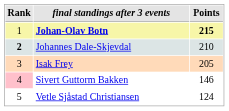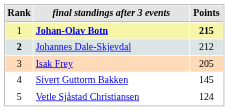 <table cellspacing="1" cellpadding="3" style="border:1px solid #AAAAAA;font-size:86%">
 <tr style="background-color: #E4E4E4;">
 <th style="border-bottom:1px solid #AAAAAA; width: 10px;">Rank</th>
 <th style="border-bottom:1px solid #AAAAAA; width: 210px;"><em>final standings after 3 events</em></th>
 <th style="border-bottom:1px solid #AAAAAA; width: 40px;">Points</th>
 </tr>
 <tr style="background:#f7f6a8;">
 <td align=center>1</td>
 <td> <strong><a href='#'>Johan-Olav Botn</a></strong> </td>
 <td align=center><strong>215</strong></td>
 </tr>
 <tr style="background:#dce5e5;">
 <td align=center><strong>2</strong></td>
 <td> <a href='#'>Johannes Dale-Skjevdal</a></td>
-<td align=center>210</td>
+<td align=center>212</td>
 </tr>
 <tr style="background:#ffdab9;">
 <td align=center>3</td>
 <td> <a href='#'>Isak Frey</a></td>
 <td align=center>205</td>
 </tr>
 <tr>
-<td align=center style="background: pink;">4</td>
+<td align=center>4</td>
 <td> <a href='#'>Sivert Guttorm Bakken</a></td>
-<td align=center>146</td>
+<td align=center>145</td>
 </tr>
 <tr>
 <td align=center>5</td>
 <td> <a href='#'>Vetle Sjåstad Christiansen</a></td>
 <td align=center>124</td>
 </tr>
 </table>
